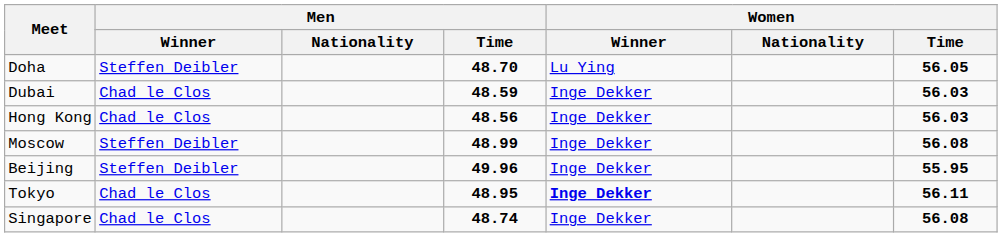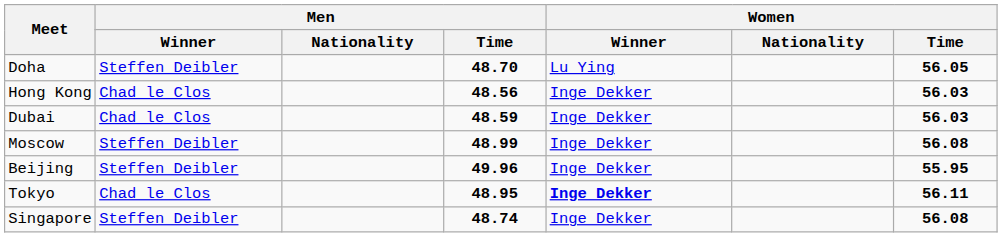 <table class="wikitable">
 <tr>
 <th rowspan="2">Meet</th>
 <th colspan="3">Men</th>
 <th colspan="3">Women</th>
 </tr>
 <tr>
 <th width=150>Winner</th>
 <th width=130>Nationality</th>
 <th width=80>Time</th>
 <th width=150>Winner</th>
 <th width=130>Nationality</th>
 <th width=80>Time</th>
 </tr>
 <tr>
 <td>Doha</td>
 <td><a href='#'>Steffen Deibler</a></td>
 <td></td>
 <td align=center><strong>48.70</strong></td>
 <td><a href='#'>Lu Ying</a></td>
 <td></td>
 <td align=center><strong>56.05</strong></td>
 </tr>
 <tr>
-<td>Dubai</td>
+<td>Hong Kong</td>
 <td><a href='#'>Chad le Clos</a></td>
 <td></td>
-<td align=center><strong>48.59</strong></td>
+<td align=center><strong>48.56</strong></td>
 <td><a href='#'>Inge Dekker</a></td>
 <td></td>
 <td align=center><strong>56.03</strong></td>
 </tr>
 <tr>
-<td>Hong Kong</td>
+<td>Dubai</td>
 <td><a href='#'>Chad le Clos</a></td>
 <td></td>
-<td align=center><strong>48.56</strong></td>
+<td align=center><strong>48.59</strong></td>
 <td><a href='#'>Inge Dekker</a></td>
 <td></td>
 <td align=center><strong>56.03</strong></td>
 </tr>
 <tr>
 <td>Moscow</td>
 <td><a href='#'>Steffen Deibler</a></td>
 <td></td>
 <td align=center><strong>48.99</strong></td>
 <td><a href='#'>Inge Dekker</a></td>
 <td></td>
 <td align=center><strong>56.08</strong></td>
 </tr>
 <tr>
 <td>Beijing</td>
 <td><a href='#'>Steffen Deibler</a></td>
 <td></td>
 <td align=center><strong>49.96</strong></td>
 <td><a href='#'>Inge Dekker</a></td>
 <td></td>
 <td align=center><strong>55.95</strong></td>
 </tr>
 <tr>
 <td>Tokyo</td>
 <td><a href='#'>Chad le Clos</a></td>
 <td></td>
 <td align=center><strong>48.95</strong></td>
 <td><strong><a href='#'>Inge Dekker</a></strong></td>
 <td></td>
 <td align=center><strong>56.11</strong></td>
 </tr>
 <tr>
 <td>Singapore</td>
-<td><a href='#'>Chad le Clos</a></td>
+<td><a href='#'>Steffen Deibler</a></td>
 <td></td>
 <td align=center><strong>48.74</strong></td>
 <td><a href='#'>Inge Dekker</a></td>
 <td></td>
 <td align=center><strong>56.08</strong></td>
 </tr>
 </table>
